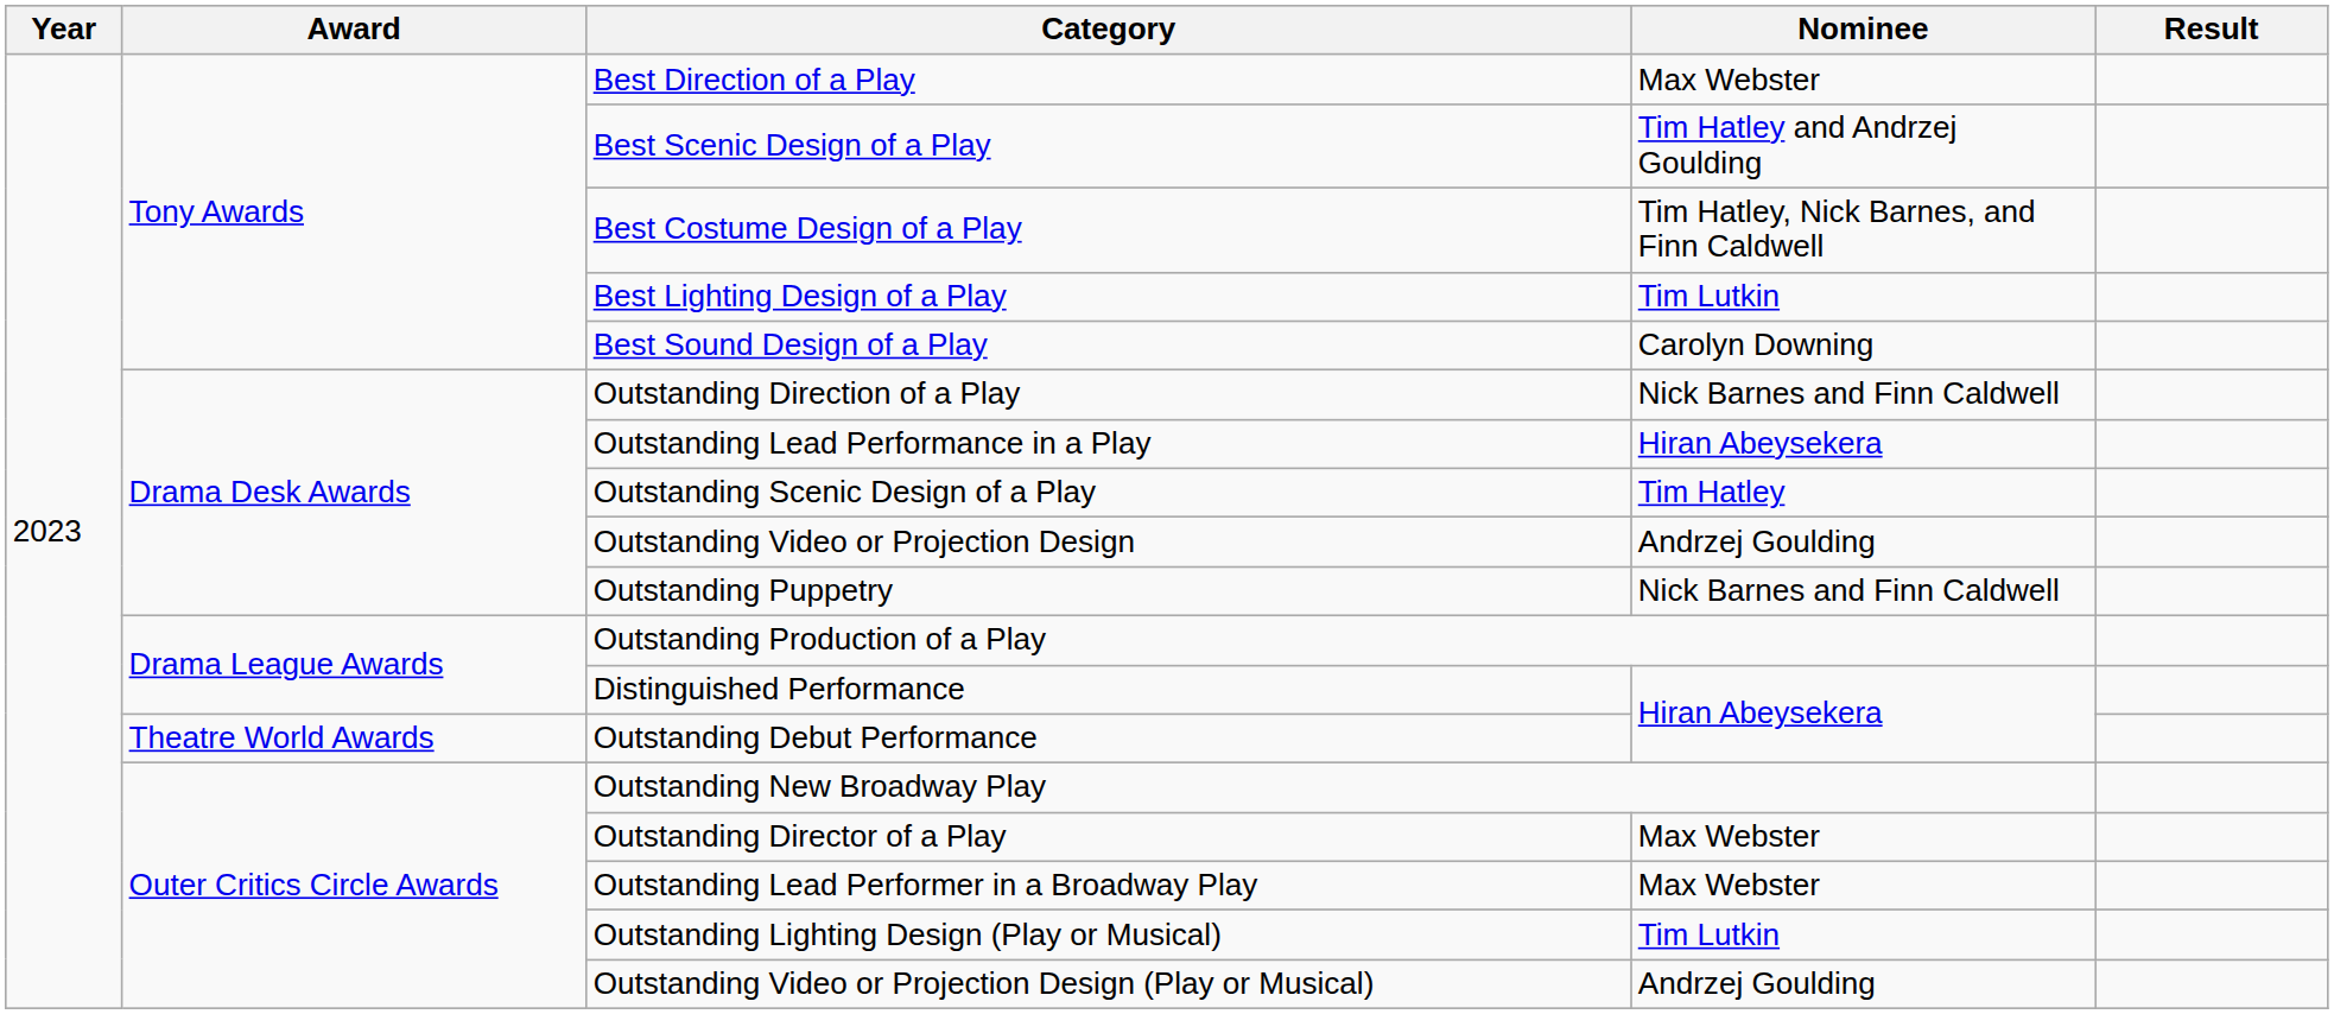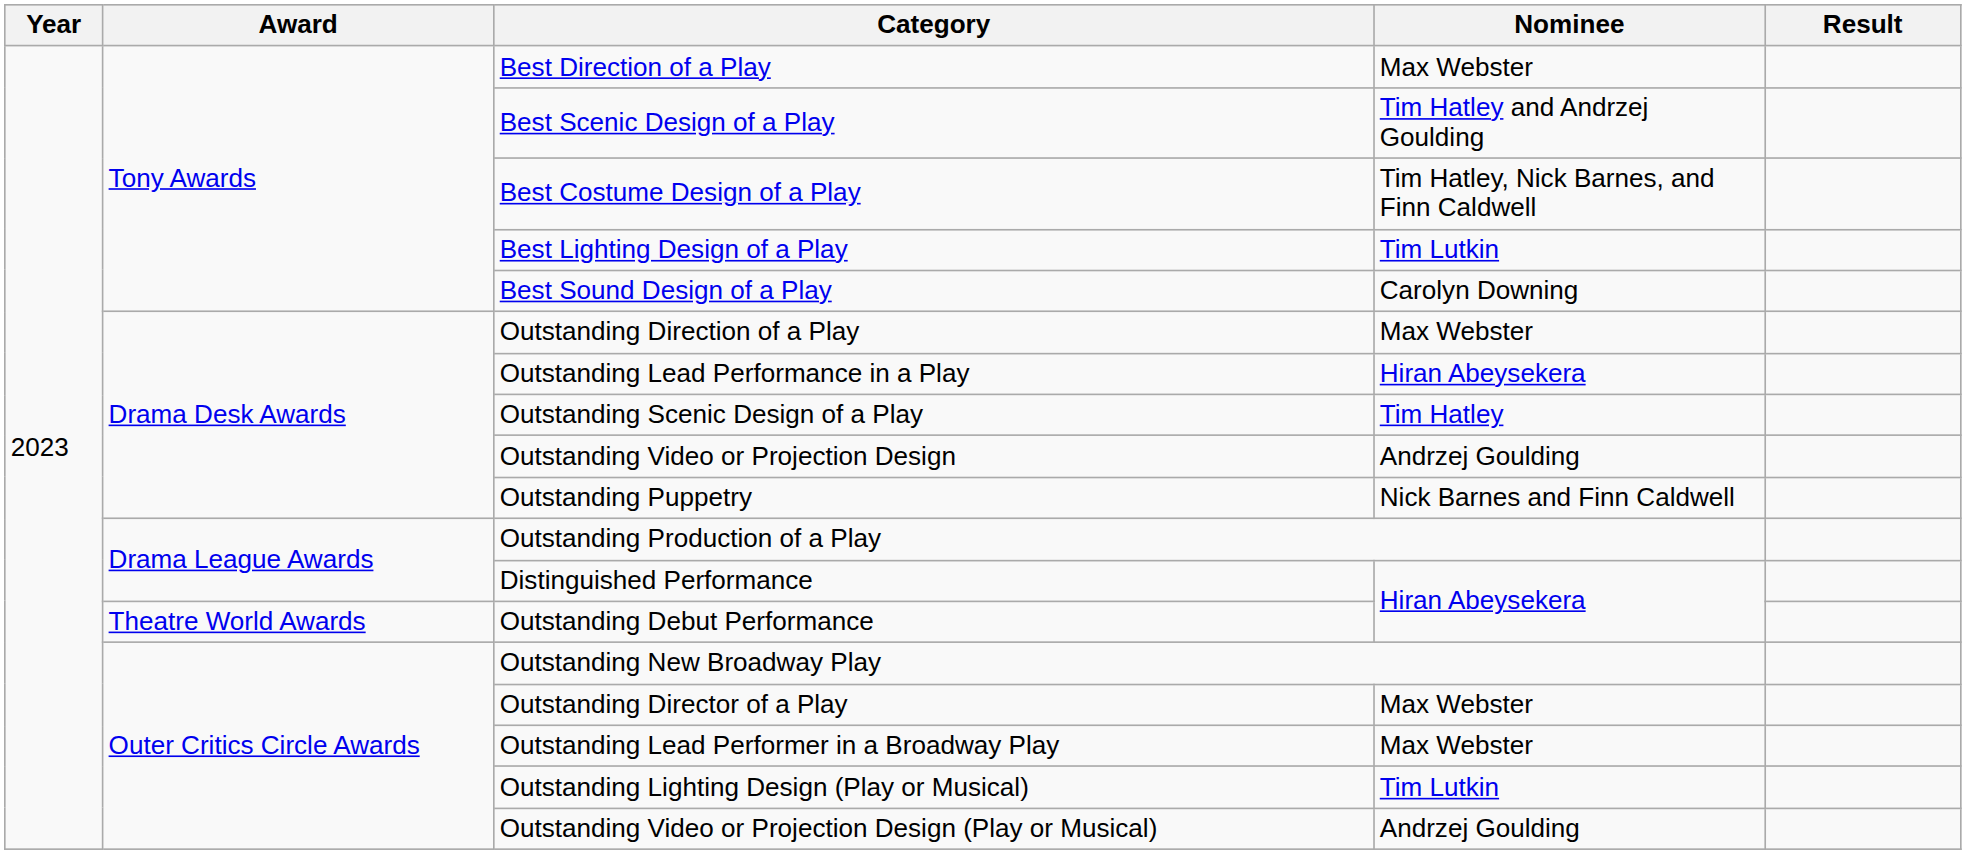 <table class="wikitable" width="95%">
 <tr>
 <th width="5%">Year</th>
 <th width="20%">Award</th>
 <th width="45%">Category</th>
 <th width="20%">Nominee</th>
 <th width="10%">Result</th>
 </tr>
 <tr>
 <td rowspan="18">2023</td>
 <td rowspan="5"><a href='#'>Tony Awards</a></td>
 <td><a href='#'>Best Direction of a Play</a></td>
 <td>Max Webster</td>
 <td></td>
 </tr>
 <tr>
 <td><a href='#'>Best Scenic Design of a Play</a></td>
 <td><a href='#'>Tim Hatley</a> and Andrzej Goulding</td>
 <td></td>
 </tr>
 <tr>
 <td><a href='#'>Best Costume Design of a Play</a></td>
 <td>Tim Hatley, Nick Barnes, and Finn Caldwell</td>
 <td></td>
 </tr>
 <tr>
 <td><a href='#'>Best Lighting Design of a Play</a></td>
 <td><a href='#'>Tim Lutkin</a></td>
 <td></td>
 </tr>
 <tr>
 <td><a href='#'>Best Sound Design of a Play</a></td>
 <td>Carolyn Downing</td>
 <td></td>
 </tr>
 <tr>
 <td rowspan="5"><a href='#'>Drama Desk Awards</a></td>
 <td>Outstanding Direction of a Play</td>
-<td>Nick Barnes and Finn Caldwell</td>
+<td>Max Webster</td>
 <td></td>
 </tr>
 <tr>
 <td>Outstanding Lead Performance in a Play</td>
 <td><a href='#'>Hiran Abeysekera</a></td>
 <td></td>
 </tr>
 <tr>
 <td>Outstanding Scenic Design of a Play</td>
 <td><a href='#'>Tim Hatley</a></td>
 <td></td>
 </tr>
 <tr>
 <td>Outstanding Video or Projection Design</td>
 <td>Andrzej Goulding</td>
 <td></td>
 </tr>
 <tr>
 <td>Outstanding Puppetry</td>
 <td>Nick Barnes and Finn Caldwell</td>
 <td></td>
 </tr>
 <tr>
 <td rowspan="2"><a href='#'>Drama League Awards</a></td>
 <td colspan="2">Outstanding Production of a Play</td>
 <td></td>
 </tr>
 <tr>
 <td>Distinguished Performance</td>
 <td rowspan="2"><a href='#'>Hiran Abeysekera</a></td>
 <td></td>
 </tr>
 <tr>
 <td><a href='#'>Theatre World Awards</a></td>
 <td>Outstanding Debut Performance</td>
 <td></td>
 </tr>
 <tr>
 <td rowspan="5"><a href='#'>Outer Critics Circle Awards</a></td>
 <td colspan="2">Outstanding New Broadway Play</td>
 <td></td>
 </tr>
 <tr>
 <td>Outstanding Director of a Play</td>
 <td>Max Webster</td>
 <td></td>
 </tr>
 <tr>
 <td>Outstanding Lead Performer in a Broadway Play</td>
 <td>Max Webster</td>
 <td></td>
 </tr>
 <tr>
 <td>Outstanding Lighting Design (Play or Musical)</td>
 <td><a href='#'>Tim Lutkin</a></td>
 <td></td>
 </tr>
 <tr>
 <td>Outstanding Video or Projection Design (Play or Musical)</td>
 <td>Andrzej Goulding</td>
 <td></td>
 </tr>
 </table>
